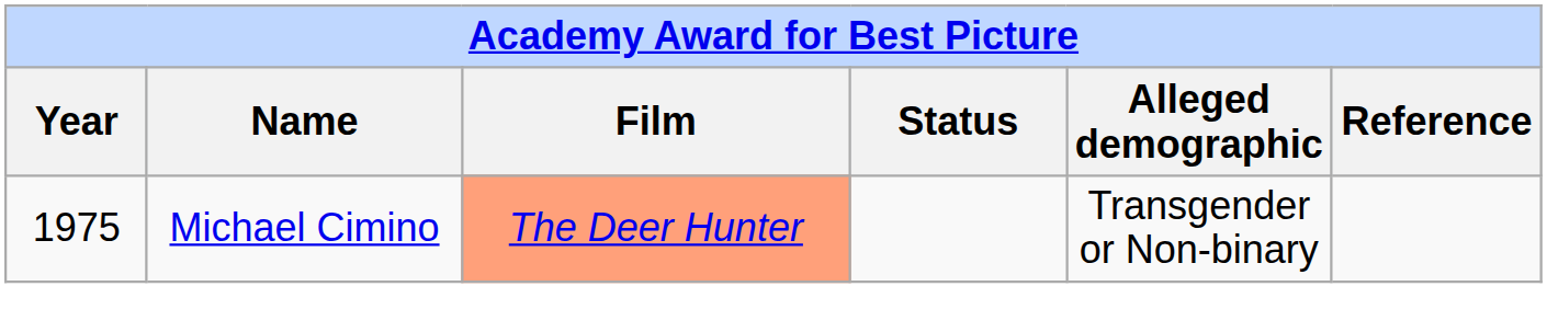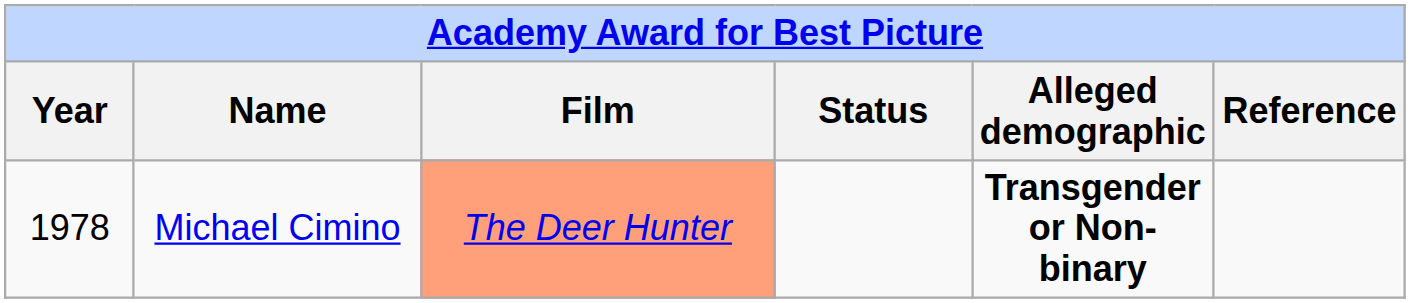 <table class="wikitable" style="text-align: center">
 <tr style="background:#bfd7ff;">
 <td colspan="7" style="text-align:center;"><strong><a href='#'>Academy Award for Best Picture</a></strong></td>
 </tr>
 <tr style="background:#ebf5ff;">
 <th style="width:050px;">Year</th>
 <th style="width:120px;">Name</th>
 <th style="width:150px;">Film</th>
 <th style="width:080px;">Status</th>
 <th style="width:080px;">Alleged demographic</th>
 <th style="width:050px;">Reference</th>
 </tr>
 <tr>
-<td>1975</td>
+<td>1978</td>
 <td><a href='#'>Michael Cimino</a></td>
 <td style="background: lightsalmon;"><em><a href='#'>The Deer Hunter</a></em></td>
 <td></td>
-<td>Transgender or Non-binary</td>
+<td><strong>Transgender or Non-binary</strong></td>
 <td></td>
 </tr>
 </table>
